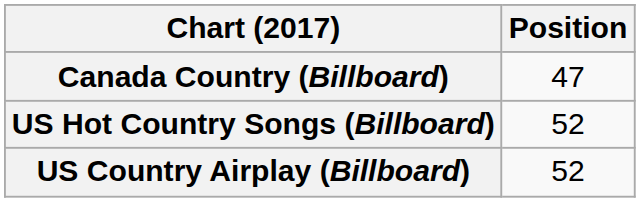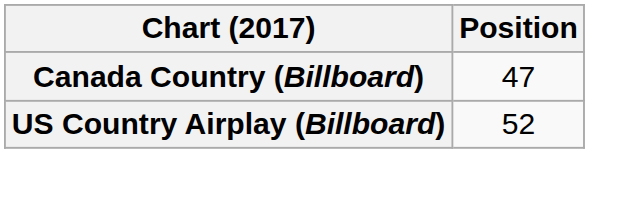 <table class="wikitable sortable plainrowheaders" style="text-align:center">
 <tr>
 <th scope="col">Chart (2017)</th>
 <th scope="col">Position</th>
 </tr>
 <tr>
 <th scope="row">Canada Country (<em>Billboard</em>)</th>
 <td>47</td>
 </tr>
 <tr>
-<th scope="row">US Hot Country Songs (<em>Billboard</em>)</th>
-<td>52</td>
-</tr>
-<tr>
 <th scope="row">US Country Airplay (<em>Billboard</em>)</th>
 <td>52</td>
 </tr>
 </table>
